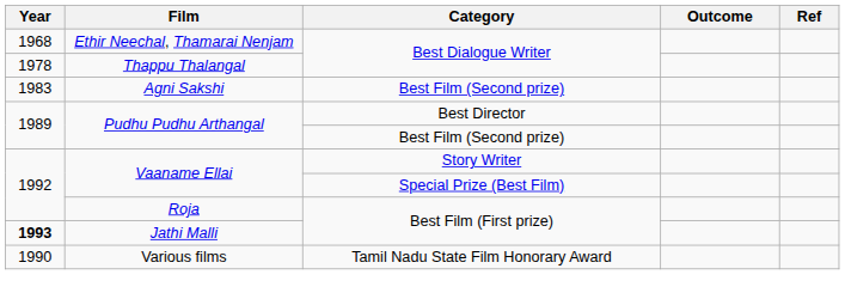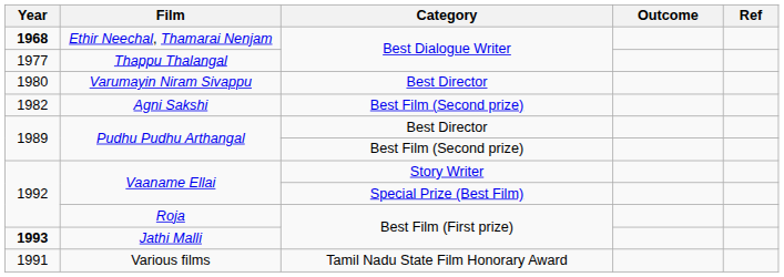 <table class="wikitable" style="width:100%;">
 <tr>
 <th width=5%>Year</th>
 <th style="width:20%;">Film</th>
 <th style="width:30%;">Category</th>
 <th style="width:10%;">Outcome</th>
 <th style="width:5%;">Ref</th>
 </tr>
 <tr>
-<td style="text-align:center;">1968</td>
+<td style="text-align:center;"><strong>1968</strong></td>
 <td style="text-align:center;"><em><a href='#'>Ethir Neechal</a></em>, <em><a href='#'>Thamarai Nenjam</a></em></td>
 <td rowspan="2" style="text-align:center;"><a href='#'>Best Dialogue Writer</a></td>
 <td></td>
 <td></td>
 </tr>
 <tr>
-<td style="text-align:center;">1978</td>
+<td style="text-align:center;">1977</td>
 <td style="text-align:center;"><em><a href='#'>Thappu Thalangal</a></em></td>
 <td></td>
 <td></td>
 </tr>
 <tr>
-<td style="text-align:center;">1983</td>
+<td style="text-align:center;">1980</td>
+<td style="text-align:center;"><em><a href='#'>Varumayin Niram Sivappu</a></em></td>
+<td style="text-align:center;"><a href='#'>Best Director</a></td>
+<td></td>
+<td></td>
+</tr>
+<tr>
+<td style="text-align:center;">1982</td>
 <td style="text-align:center;"><em><a href='#'>Agni Sakshi</a></em></td>
 <td style="text-align:center;"><a href='#'>Best Film (Second prize)</a></td>
 <td></td>
 <td></td>
 </tr>
 <tr>
 <td style="text-align:center;" rowspan="2">1989</td>
 <td style="text-align:center;" rowspan="2"><em><a href='#'>Pudhu Pudhu Arthangal</a></em></td>
 <td style="text-align:center;">Best Director</td>
 <td></td>
 <td></td>
 </tr>
 <tr>
 <td style="text-align:center;">Best Film (Second prize)</td>
 <td></td>
 <td></td>
 </tr>
 <tr>
 <td rowspan="3" style="text-align:center;">1992</td>
 <td style="text-align:center;" rowspan="2"><em><a href='#'>Vaaname Ellai</a></em></td>
 <td style="text-align:center;"><a href='#'>Story Writer</a></td>
 <td></td>
 <td></td>
 </tr>
 <tr>
 <td style="text-align:center;"><a href='#'>Special Prize (Best Film)</a></td>
 <td></td>
 <td></td>
 </tr>
 <tr>
 <td style="text-align:center;"><em><a href='#'>Roja</a></em></td>
 <td rowspan="2" style="text-align:center;">Best Film (First prize)</td>
 <td></td>
 <td></td>
 </tr>
 <tr>
 <td style="text-align:center;"><strong>1993</strong></td>
 <td style="text-align:center;"><em><a href='#'>Jathi Malli</a></em></td>
 <td></td>
 <td></td>
 </tr>
 <tr>
-<td style="text-align:center;">1990</td>
+<td style="text-align:center;">1991</td>
 <td style="text-align:center;">Various films</td>
 <td rowspan="1" style="text-align:center;">Tamil Nadu State Film Honorary Award</td>
 <td></td>
 <td></td>
 </tr>
 </table>
